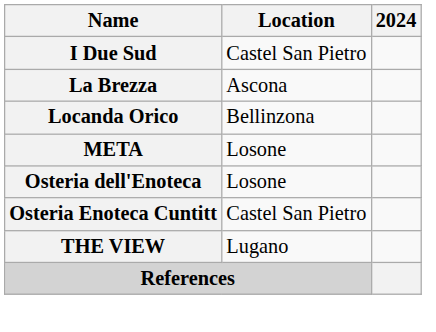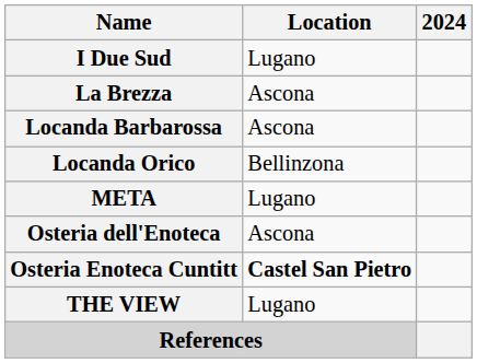 <table class="wikitable sortable plainrowheaders" style="text-align:left;">
 <tr>
 <th scope="col">Name</th>
 <th>Location</th>
 <th scope="col">2024</th>
 </tr>
 <tr>
 <th scope="row">I Due Sud</th>
-<td Castel San Pietro>Castel San Pietro</td>
+<td Lugano>Lugano</td>
 <td></td>
 </tr>
 <tr>
 <th scope="row">La Brezza</th>
+<td Ascona>Ascona</td>
+<td></td>
+</tr>
+<tr>
+<th scope="row">Locanda Barbarossa</th>
 <td Ascona>Ascona</td>
 <td></td>
 </tr>
 <tr>
 <th scope="row">Locanda Orico</th>
 <td Bellinzona>Bellinzona</td>
 <td></td>
 </tr>
 <tr>
 <th scope="row">META</th>
-<td Losone>Losone</td>
+<td Lugano>Lugano</td>
 <td></td>
 </tr>
 <tr>
 <th scope="row">Osteria dell'Enoteca</th>
-<td Losone>Losone</td>
+<td Ascona>Ascona</td>
 <td></td>
 </tr>
 <tr>
 <th scope="row">Osteria Enoteca Cuntitt</th>
-<td Castel San Pietro>Castel San Pietro</td>
+<td Castel San Pietro><strong>Castel San Pietro</strong></td>
 <td></td>
 </tr>
 <tr>
 <th scope="row">THE VIEW</th>
 <td Lugano>Lugano</td>
 <td></td>
 </tr>
 <tr>
 <th colspan="2" style="text-align: center;background: lightgray;">References</th>
 <th></th>
 </tr>
 </table>
